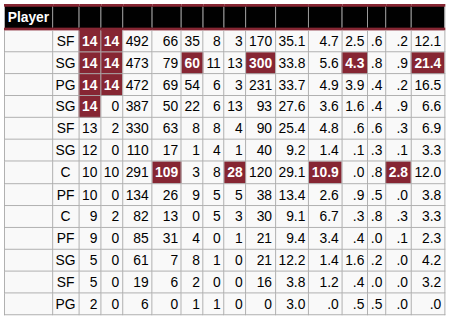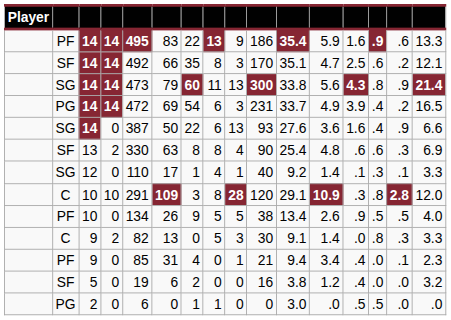 <table class="wikitable sortable" style="font-size: 95%; text-align:right;">
 <tr>
 <th style="background:#010101; color:#FFFFFF; border-top:#862633 3px solid; border-bottom:#862633 3px solid;">Player</th>
 <th style="background:#010101; color:#FFFFFF; border-top:#862633 3px solid; border-bottom:#862633 3px solid;"></th>
 <th style="background:#010101; color:#FFFFFF; border-top:#862633 3px solid; border-bottom:#862633 3px solid;"></th>
 <th style="background:#010101; color:#FFFFFF; border-top:#862633 3px solid; border-bottom:#862633 3px solid;"></th>
 <th style="background:#010101; color:#FFFFFF; border-top:#862633 3px solid; border-bottom:#862633 3px solid;"></th>
 <th style="background:#010101; color:#FFFFFF; border-top:#862633 3px solid; border-bottom:#862633 3px solid;"></th>
 <th style="background:#010101; color:#FFFFFF; border-top:#862633 3px solid; border-bottom:#862633 3px solid;"></th>
 <th style="background:#010101; color:#FFFFFF; border-top:#862633 3px solid; border-bottom:#862633 3px solid;"></th>
 <th style="background:#010101; color:#FFFFFF; border-top:#862633 3px solid; border-bottom:#862633 3px solid;"></th>
 <th style="background:#010101; color:#FFFFFF; border-top:#862633 3px solid; border-bottom:#862633 3px solid;"></th>
 <th style="background:#010101; color:#FFFFFF; border-top:#862633 3px solid; border-bottom:#862633 3px solid;"></th>
 <th style="background:#010101; color:#FFFFFF; border-top:#862633 3px solid; border-bottom:#862633 3px solid;"></th>
 <th style="background:#010101; color:#FFFFFF; border-top:#862633 3px solid; border-bottom:#862633 3px solid;"></th>
 <th style="background:#010101; color:#FFFFFF; border-top:#862633 3px solid; border-bottom:#862633 3px solid;"></th>
 <th style="background:#010101; color:#FFFFFF; border-top:#862633 3px solid; border-bottom:#862633 3px solid;"></th>
 <th style="background:#010101; color:#FFFFFF; border-top:#862633 3px solid; border-bottom:#862633 3px solid;"></th>
+</tr>
+<tr>
+<td style="text-align:left;"></td>
+<td style="text-align:center;">PF</td>
+<td style="background:#862633; color:#FFFFFF;"><strong>14</strong></td>
+<td style="background:#862633; color:#FFFFFF;"><strong>14</strong></td>
+<td style="background:#862633; color:#FFFFFF;"><strong>495</strong></td>
+<td>83</td>
+<td>22</td>
+<td style="background:#862633; color:#FFFFFF;"><strong>13</strong></td>
+<td>9</td>
+<td>186</td>
+<td style="background:#862633; color:#FFFFFF;"><strong>35.4</strong></td>
+<td>5.9</td>
+<td>1.6</td>
+<td style="background:#862633; color:#FFFFFF;"><strong>.9</strong></td>
+<td>.6</td>
+<td>13.3</td>
 </tr>
 <tr>
 <td style="text-align:left;"></td>
 <td style="text-align:center;">SF</td>
 <td style="background:#862633; color:#FFFFFF;"><strong>14</strong></td>
 <td style="background:#862633; color:#FFFFFF;"><strong>14</strong></td>
 <td>492</td>
 <td>66</td>
 <td>35</td>
 <td>8</td>
 <td>3</td>
 <td>170</td>
 <td>35.1</td>
 <td>4.7</td>
 <td>2.5</td>
 <td>.6</td>
 <td>.2</td>
 <td>12.1</td>
 </tr>
 <tr>
 <td style="text-align:left;"></td>
 <td style="text-align:center;">SG</td>
 <td style="background:#862633; color:#FFFFFF;"><strong>14</strong></td>
 <td style="background:#862633; color:#FFFFFF;"><strong>14</strong></td>
 <td>473</td>
 <td>79</td>
 <td style="background:#862633; color:#FFFFFF;"><strong>60</strong></td>
 <td>11</td>
 <td>13</td>
 <td style="background:#862633; color:#FFFFFF;"><strong>300</strong></td>
 <td>33.8</td>
 <td>5.6</td>
 <td style="background:#862633; color:#FFFFFF;"><strong>4.3</strong></td>
 <td>.8</td>
 <td>.9</td>
 <td style="background:#862633; color:#FFFFFF;"><strong>21.4</strong></td>
 </tr>
 <tr>
 <td style="text-align:left;"></td>
 <td style="text-align:center;">PG</td>
 <td style="background:#862633; color:#FFFFFF;"><strong>14</strong></td>
 <td style="background:#862633; color:#FFFFFF;"><strong>14</strong></td>
 <td>472</td>
 <td>69</td>
 <td>54</td>
 <td>6</td>
 <td>3</td>
 <td>231</td>
 <td>33.7</td>
 <td>4.9</td>
 <td>3.9</td>
 <td>.4</td>
 <td>.2</td>
 <td>16.5</td>
 </tr>
 <tr>
 <td style="text-align:left;"></td>
 <td style="text-align:center;">SG</td>
 <td style="background:#862633; color:#FFFFFF;"><strong>14</strong></td>
 <td>0</td>
 <td>387</td>
 <td>50</td>
 <td>22</td>
 <td>6</td>
 <td>13</td>
 <td>93</td>
 <td>27.6</td>
 <td>3.6</td>
 <td>1.6</td>
 <td>.4</td>
 <td>.9</td>
 <td>6.6</td>
 </tr>
 <tr>
 <td style="text-align:left;"></td>
 <td style="text-align:center;">SF</td>
 <td>13</td>
 <td>2</td>
 <td>330</td>
 <td>63</td>
 <td>8</td>
 <td>8</td>
 <td>4</td>
 <td>90</td>
 <td>25.4</td>
 <td>4.8</td>
 <td>.6</td>
 <td>.6</td>
 <td>.3</td>
 <td>6.9</td>
 </tr>
 <tr>
 <td style="text-align:left;"></td>
 <td style="text-align:center;">SG</td>
 <td>12</td>
 <td>0</td>
 <td>110</td>
 <td>17</td>
 <td>1</td>
 <td>4</td>
 <td>1</td>
 <td>40</td>
 <td>9.2</td>
 <td>1.4</td>
 <td>.1</td>
 <td>.3</td>
 <td>.1</td>
 <td>3.3</td>
 </tr>
 <tr>
 <td style="text-align:left;"></td>
 <td style="text-align:center;">C</td>
 <td>10</td>
 <td>10</td>
 <td>291</td>
 <td style="background:#862633; color:#FFFFFF;"><strong>109</strong></td>
 <td>3</td>
 <td>8</td>
 <td style="background:#862633; color:#FFFFFF;"><strong>28</strong></td>
 <td>120</td>
 <td>29.1</td>
 <td style="background:#862633; color:#FFFFFF;"><strong>10.9</strong></td>
-<td>.0</td>
+<td>.3</td>
 <td>.8</td>
 <td style="background:#862633; color:#FFFFFF;"><strong>2.8</strong></td>
 <td>12.0</td>
 </tr>
 <tr>
 <td style="text-align:left;"></td>
 <td style="text-align:center;">PF</td>
 <td>10</td>
 <td>0</td>
 <td>134</td>
 <td>26</td>
 <td>9</td>
 <td>5</td>
 <td>5</td>
 <td>38</td>
 <td>13.4</td>
 <td>2.6</td>
 <td>.9</td>
 <td>.5</td>
-<td>.0</td>
-<td>3.8</td>
+<td>.5</td>
+<td>4.0</td>
 </tr>
 <tr>
 <td style="text-align:left;"></td>
 <td style="text-align:center;">C</td>
 <td>9</td>
 <td>2</td>
 <td>82</td>
 <td>13</td>
 <td>0</td>
 <td>5</td>
 <td>3</td>
 <td>30</td>
 <td>9.1</td>
-<td>6.7</td>
-<td>.3</td>
+<td>1.4</td>
+<td>.0</td>
 <td>.8</td>
 <td>.3</td>
 <td>3.3</td>
 </tr>
 <tr>
 <td style="text-align:left;"></td>
 <td style="text-align:center;">PF</td>
 <td>9</td>
 <td>0</td>
 <td>85</td>
 <td>31</td>
 <td>4</td>
 <td>0</td>
 <td>1</td>
 <td>21</td>
 <td>9.4</td>
 <td>3.4</td>
 <td>.4</td>
 <td>.0</td>
 <td>.1</td>
 <td>2.3</td>
-</tr>
-<tr>
-<td style="text-align:left;"></td>
-<td style="text-align:center;">SG</td>
-<td>5</td>
-<td>0</td>
-<td>61</td>
-<td>7</td>
-<td>8</td>
-<td>1</td>
-<td>0</td>
-<td>21</td>
-<td>12.2</td>
-<td>1.4</td>
-<td>1.6</td>
-<td>.2</td>
-<td>.0</td>
-<td>4.2</td>
 </tr>
 <tr>
 <td style="text-align:left;"></td>
 <td style="text-align:center;">SF</td>
 <td>5</td>
 <td>0</td>
 <td>19</td>
 <td>6</td>
 <td>2</td>
 <td>0</td>
 <td>0</td>
 <td>16</td>
 <td>3.8</td>
 <td>1.2</td>
 <td>.4</td>
 <td>.0</td>
 <td>.0</td>
 <td>3.2</td>
 </tr>
 <tr>
 <td style="text-align:left;"></td>
 <td style="text-align:center;">PG</td>
 <td>2</td>
 <td>0</td>
 <td>6</td>
 <td>0</td>
 <td>1</td>
 <td>1</td>
 <td>0</td>
 <td>0</td>
 <td>3.0</td>
 <td>.0</td>
 <td>.5</td>
 <td>.5</td>
 <td>.0</td>
 <td>.0</td>
 </tr>
 </table>
